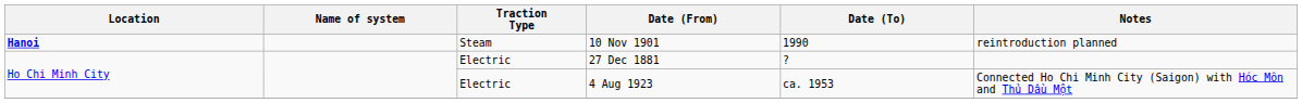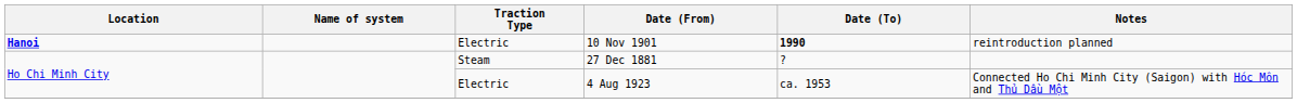 <table class="wikitable" width=100%>
 <tr>
 <th width=20%>Location</th>
 <th width=15%>Name of system</th>
 <th width=10%>Traction<br>Type</th>
 <th width=15%>Date (From)</th>
 <th width=15%>Date (To)</th>
 <th width=25%>Notes</th>
 </tr>
 <tr>
 <td><strong><a href='#'>Hanoi</a></strong></td>
 <td> </td>
-<td>Steam</td>
+<td>Electric</td>
 <td>10 Nov 1901</td>
-<td>1990</td>
+<td><strong>1990</strong></td>
 <td>reintroduction planned</td>
 </tr>
 <tr>
 <td rowspan="2"><a href='#'>Ho Chi Minh City</a></td>
 <td rowspan="2"> </td>
-<td>Electric</td>
+<td>Steam</td>
 <td>27 Dec 1881</td>
 <td>?</td>
 <td> </td>
 </tr>
 <tr>
 <td>Electric</td>
 <td>4 Aug 1923</td>
 <td>ca. 1953</td>
 <td>Connected Ho Chi Minh City (Saigon) with <a href='#'>Hóc Môn</a> and <a href='#'>Thủ Dầu Một</a></td>
 </tr>
 <tr>
 </tr>
 </table>
